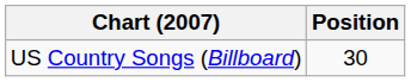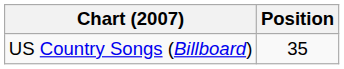 <table class="wikitable sortable">
 <tr>
 <th scope="col">Chart (2007)</th>
 <th scope="col">Position</th>
 </tr>
 <tr>
 <td>US <a href='#'>Country Songs</a> (<em><a href='#'>Billboard</a></em>)</td>
-<td align="center">30</td>
+<td align="center">35</td>
 </tr>
 </table>
